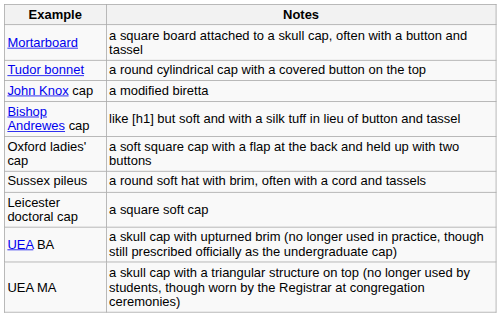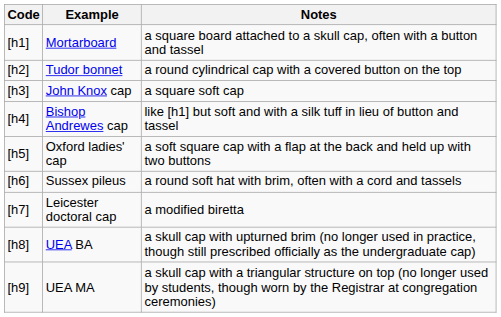 <table class="wikitable sortable">
 <tr>
+<th>Code</th>
 <th>Example</th>
 <th>Notes</th>
 </tr>
 <tr>
+<td>[h1]</td>
 <td><a href='#'>Mortarboard</a></td>
 <td>a square board attached to a skull cap, often with a button and tassel</td>
 </tr>
 <tr>
+<td>[h2]</td>
 <td><a href='#'>Tudor bonnet</a></td>
 <td>a round cylindrical cap with a covered button on the top</td>
 </tr>
 <tr>
+<td>[h3]</td>
 <td><a href='#'>John Knox</a> cap</td>
-<td>a modified biretta</td>
+<td>a square soft cap</td>
 </tr>
 <tr>
+<td>[h4]</td>
 <td><a href='#'>Bishop Andrewes</a> cap</td>
 <td>like [h1] but soft and with a silk tuff in lieu of button and tassel</td>
 </tr>
 <tr>
+<td>[h5]</td>
 <td>Oxford ladies' cap</td>
 <td>a soft square cap with a flap at the back and held up with two buttons</td>
 </tr>
 <tr>
+<td>[h6]</td>
 <td>Sussex pileus</td>
 <td>a round soft hat with brim, often with a cord and tassels</td>
 </tr>
 <tr>
+<td>[h7]</td>
 <td>Leicester doctoral cap</td>
-<td>a square soft cap</td>
+<td>a modified biretta</td>
 </tr>
 <tr>
+<td>[h8]</td>
 <td><a href='#'>UEA</a> BA</td>
 <td>a skull cap with upturned brim (no longer used in practice, though still prescribed officially as the undergraduate cap)</td>
 </tr>
 <tr>
+<td>[h9]</td>
 <td>UEA MA</td>
 <td>a skull cap with a triangular structure on top (no longer used by students, though worn by the Registrar at congregation ceremonies)</td>
 </tr>
 </table>
